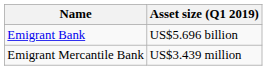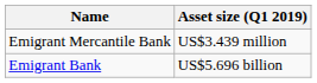 <table class="wikitable">
 <tr>
 <th>Name</th>
 <th>Asset size (Q1 2019)</th>
 </tr>
 <tr>
+<td>Emigrant Mercantile Bank</td>
+<td>US$3.439 million</td>
+</tr>
+<tr>
 <td><a href='#'>Emigrant Bank</a></td>
 <td>US$5.696 billion</td>
 </tr>
-<tr>
-<td>Emigrant Mercantile Bank</td>
-<td>US$3.439 million</td>
-</tr>
 </table>
